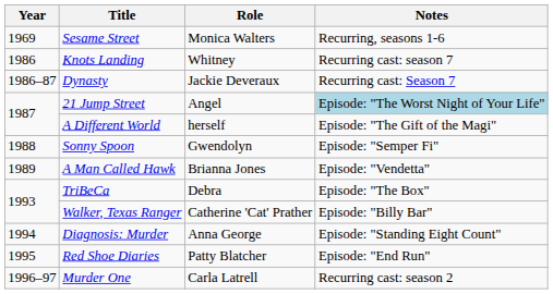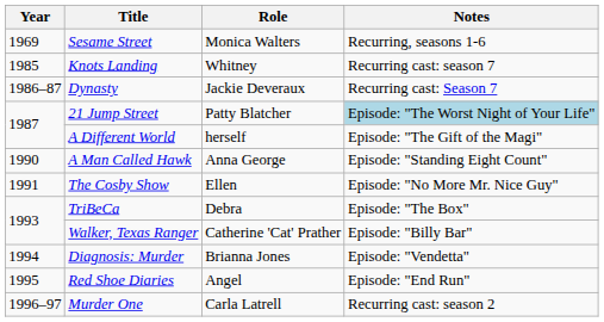 <table class="wikitable sortable">
 <tr>
 <th>Year</th>
 <th>Title</th>
 <th>Role</th>
 <th>Notes</th>
 </tr>
 <tr>
 <td>1969</td>
 <td><em><a href='#'>Sesame Street</a></em></td>
 <td>Monica Walters</td>
 <td>Recurring, seasons 1-6</td>
 </tr>
 <tr>
-<td>1986</td>
+<td>1985</td>
 <td><em><a href='#'>Knots Landing</a></em></td>
 <td>Whitney</td>
 <td>Recurring cast: season 7</td>
 </tr>
 <tr>
 <td>1986–87</td>
 <td><em><a href='#'>Dynasty</a></em></td>
 <td>Jackie Deveraux</td>
 <td>Recurring cast: <a href='#'>Season 7</a></td>
 </tr>
 <tr>
 <td rowspan=2>1987</td>
 <td><em><a href='#'>21 Jump Street</a></em></td>
-<td>Angel</td>
+<td>Patty Blatcher</td>
 <td style="background: lightblue;">Episode: "The Worst Night of Your Life"</td>
 </tr>
 <tr>
 <td><em><a href='#'>A Different World</a></em></td>
 <td>herself</td>
 <td>Episode: "The Gift of the Magi"</td>
 </tr>
 <tr>
-<td>1988</td>
-<td><em><a href='#'>Sonny Spoon</a></em></td>
-<td>Gwendolyn</td>
-<td>Episode: "Semper Fi"</td>
+<td>1990</td>
+<td><em><a href='#'>A Man Called Hawk</a></em></td>
+<td>Anna George</td>
+<td>Episode: "Standing Eight Count"</td>
 </tr>
 <tr>
-<td>1989</td>
-<td><em><a href='#'>A Man Called Hawk</a></em></td>
-<td>Brianna Jones</td>
-<td>Episode: "Vendetta"</td>
+<td>1991</td>
+<td><em><a href='#'>The Cosby Show</a></em></td>
+<td>Ellen</td>
+<td>Episode: "No More Mr. Nice Guy"</td>
 </tr>
 <tr>
 <td rowspan=2>1993</td>
 <td><em><a href='#'>TriBeCa</a></em></td>
 <td>Debra</td>
 <td>Episode: "The Box"</td>
 </tr>
 <tr>
 <td><em><a href='#'>Walker, Texas Ranger</a></em></td>
 <td>Catherine 'Cat' Prather</td>
 <td>Episode: "Billy Bar"</td>
 </tr>
 <tr>
 <td>1994</td>
 <td><em><a href='#'>Diagnosis: Murder</a></em></td>
-<td>Anna George</td>
-<td>Episode: "Standing Eight Count"</td>
+<td>Brianna Jones</td>
+<td>Episode: "Vendetta"</td>
 </tr>
 <tr>
 <td>1995</td>
 <td><em><a href='#'>Red Shoe Diaries</a></em></td>
-<td>Patty Blatcher</td>
+<td>Angel</td>
 <td>Episode: "End Run"</td>
 </tr>
 <tr>
 <td>1996–97</td>
 <td><em><a href='#'>Murder One</a></em></td>
 <td>Carla Latrell</td>
 <td>Recurring cast: season 2</td>
 </tr>
 </table>
